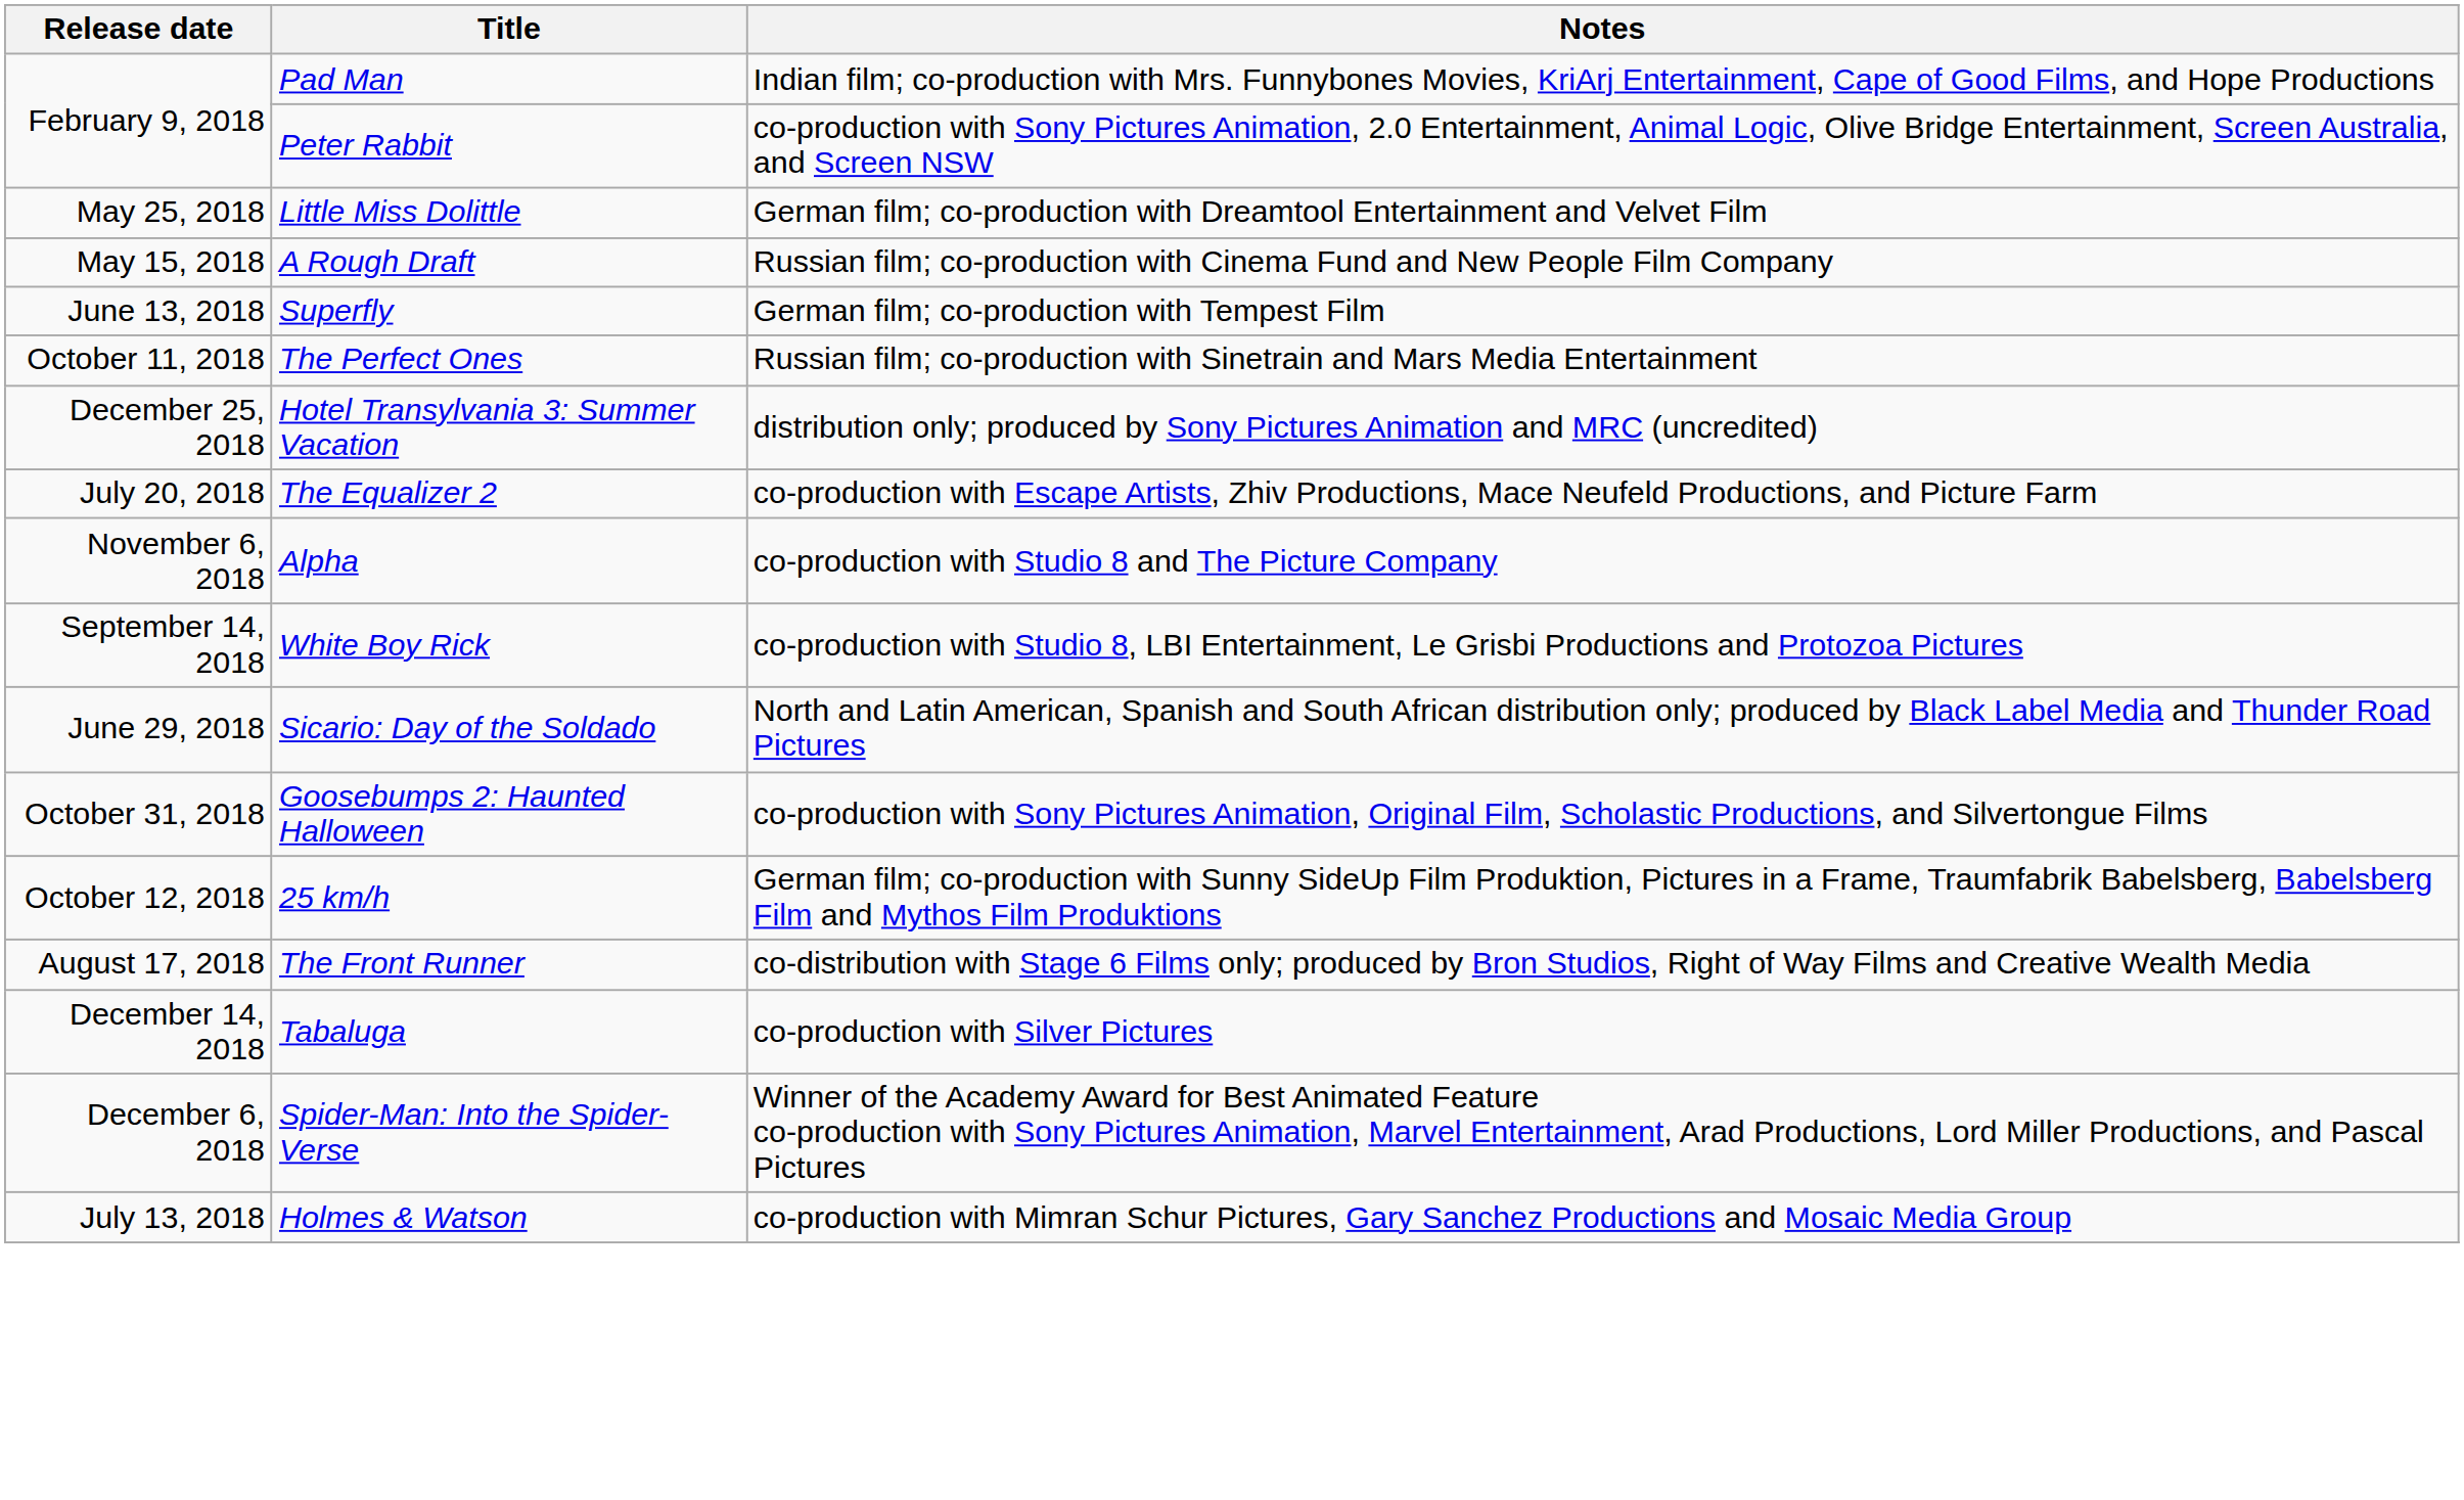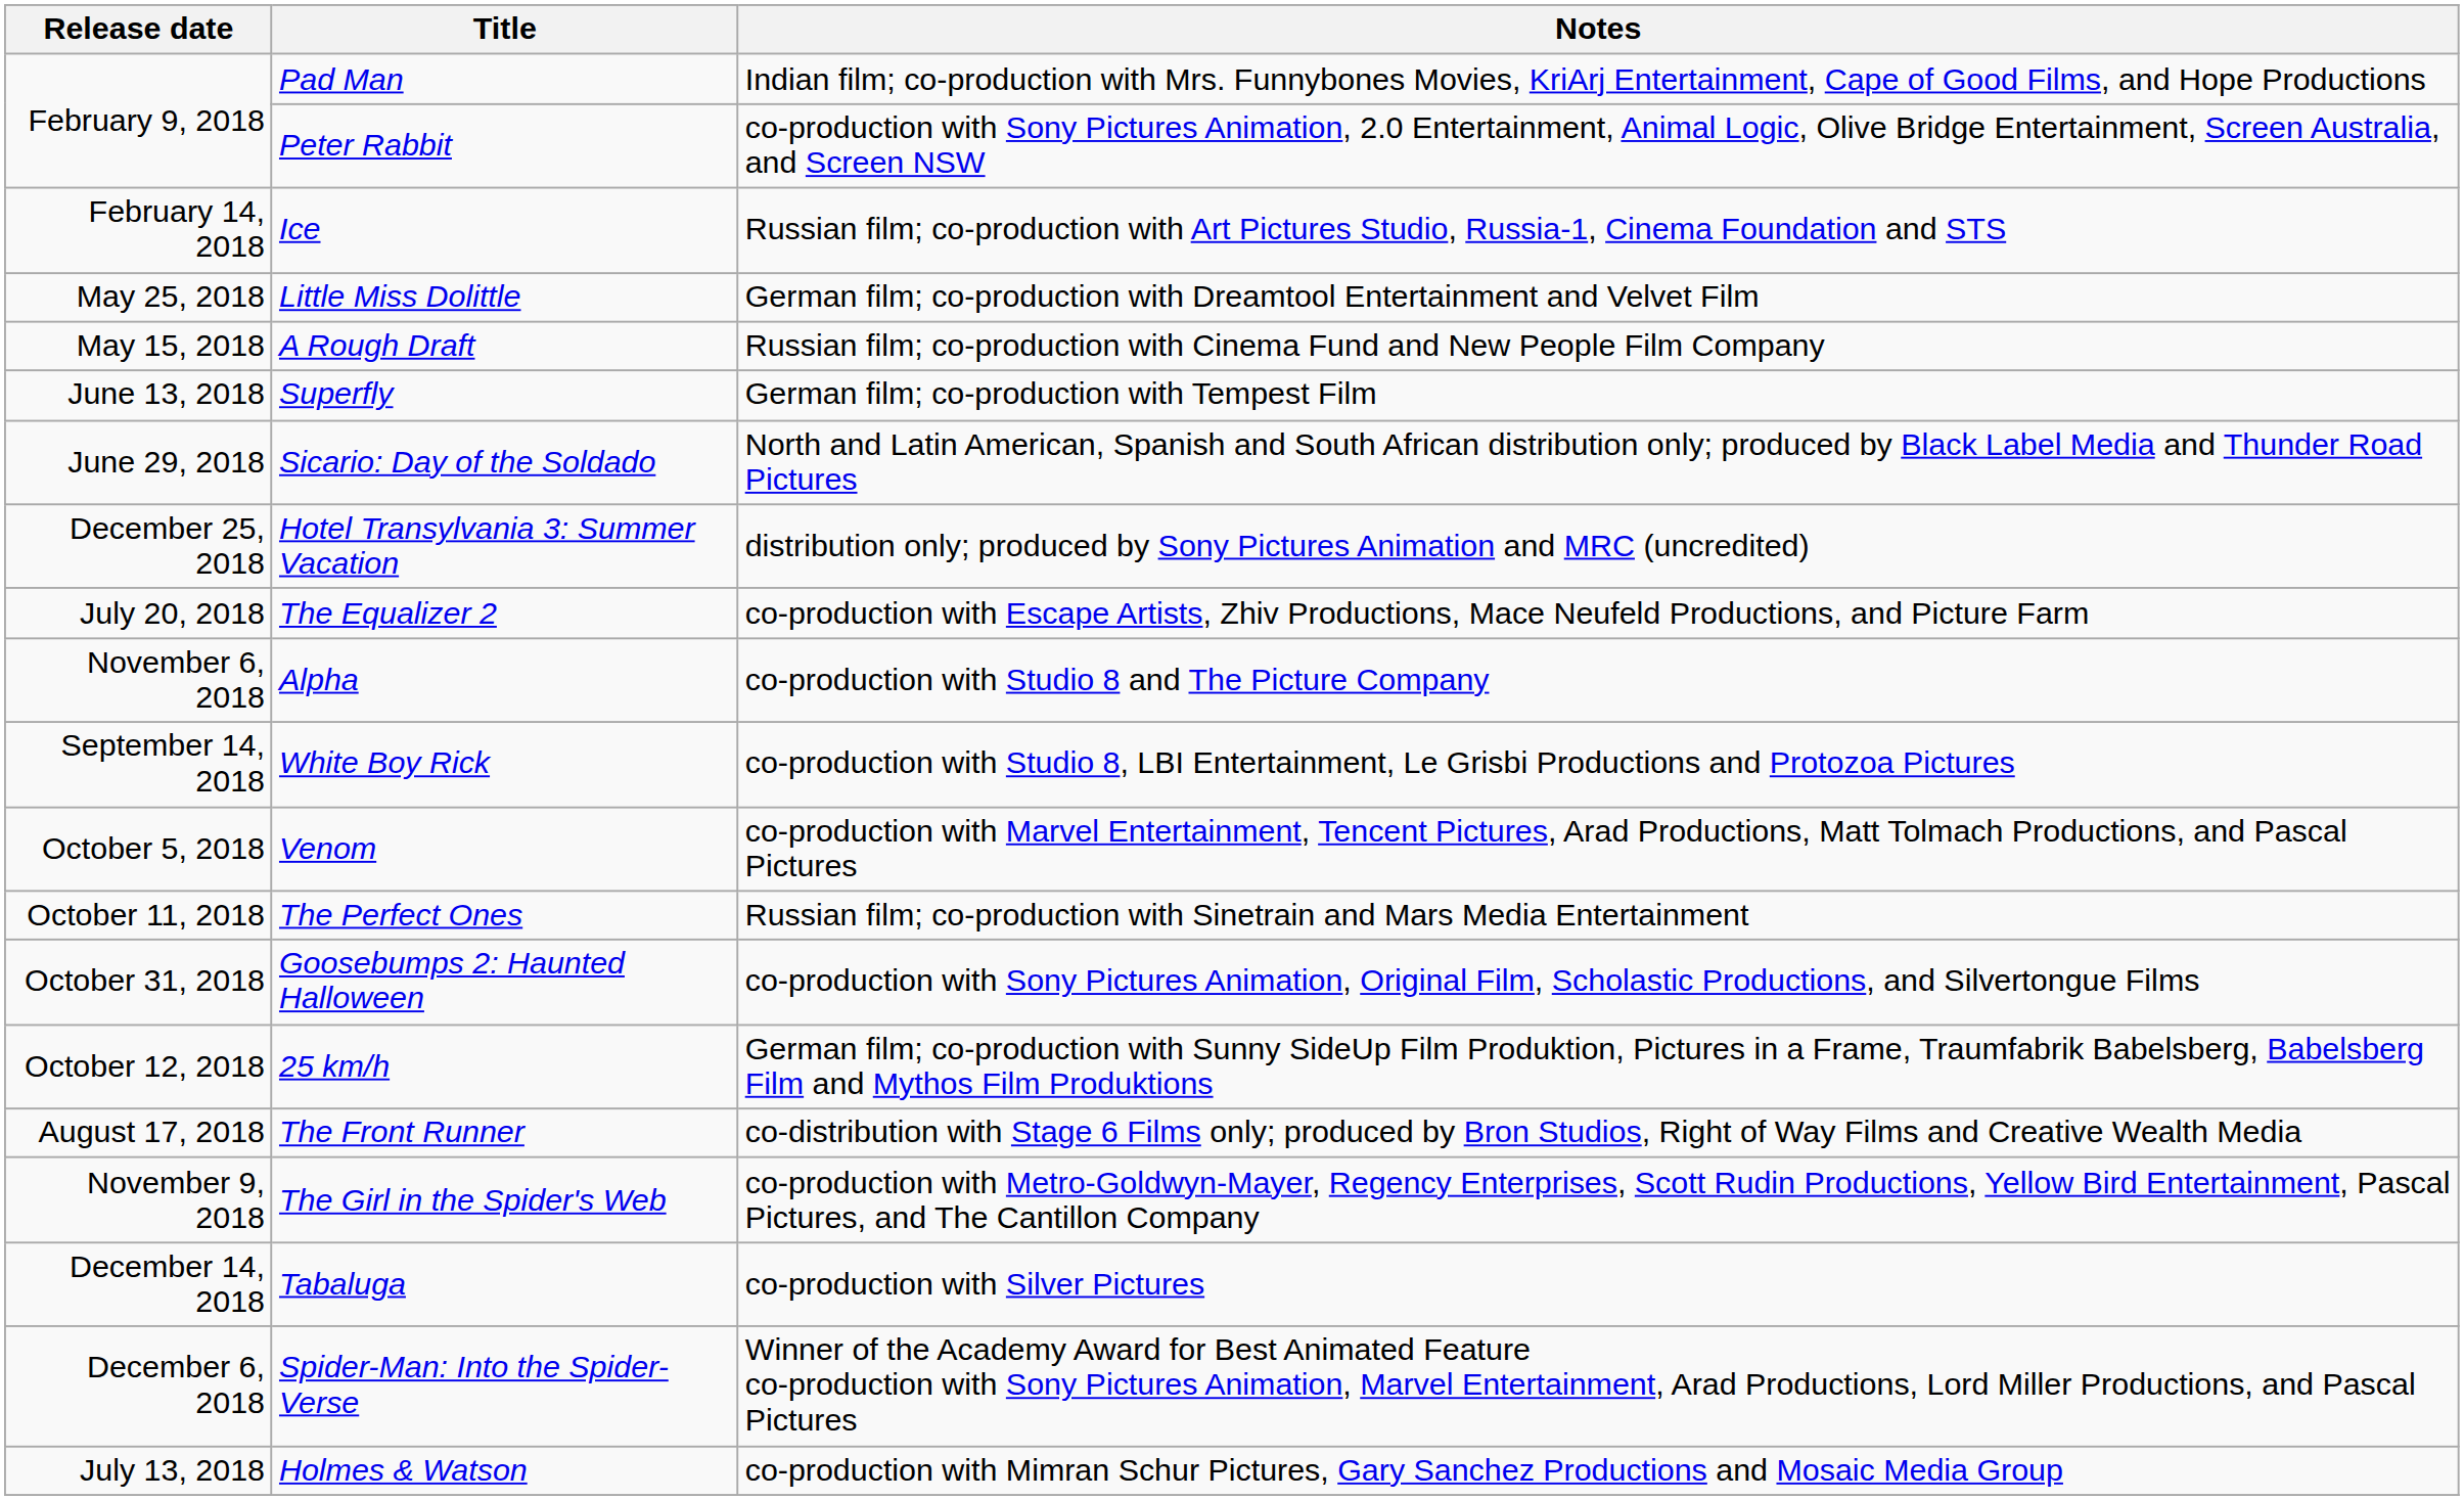 <table class="wikitable sortable" style="width:100%;">
 <tr>
 <th scope="col" style="width:130px;">Release date</th>
 <th>Title</th>
 <th>Notes</th>
 </tr>
 <tr>
 <td style="text-align:right;" rowspan="2">February 9, 2018</td>
 <td><em><a href='#'>Pad Man</a></em></td>
 <td>Indian film; co-production with Mrs. Funnybones Movies, <a href='#'>KriArj Entertainment</a>, <a href='#'>Cape of Good Films</a>, and Hope Productions</td>
 </tr>
 <tr>
 <td><em><a href='#'>Peter Rabbit</a></em></td>
 <td>co-production with <a href='#'>Sony Pictures Animation</a>, 2.0 Entertainment, <a href='#'>Animal Logic</a>, Olive Bridge Entertainment, <a href='#'>Screen Australia</a>, and <a href='#'>Screen NSW</a></td>
+</tr>
+<tr>
+<td style="text-align:right;">February 14, 2018</td>
+<td><em><a href='#'>Ice</a></em></td>
+<td>Russian film; co-production with <a href='#'>Art Pictures Studio</a>, <a href='#'>Russia-1</a>, <a href='#'>Cinema Foundation</a> and <a href='#'>STS</a></td>
 </tr>
 <tr>
 <td style="text-align:right;">May 25, 2018</td>
 <td><em><a href='#'>Little Miss Dolittle</a></em></td>
 <td>German film; co-production with Dreamtool Entertainment and Velvet Film</td>
 </tr>
 <tr>
 <td style="text-align:right;">May 15, 2018</td>
 <td><em><a href='#'>A Rough Draft</a></em></td>
 <td>Russian film; co-production with Cinema Fund and New People Film Company</td>
 </tr>
 <tr>
 <td style="text-align:right;">June 13, 2018</td>
 <td><em><a href='#'>Superfly</a></em></td>
 <td>German film; co-production with Tempest Film</td>
 </tr>
 <tr>
-<td style="text-align:right;">October 11, 2018</td>
-<td><em><a href='#'>The Perfect Ones</a></em></td>
-<td>Russian film; co-production with Sinetrain and Mars Media Entertainment</td>
+<td style="text-align:right;">June 29, 2018</td>
+<td><em><a href='#'>Sicario: Day of the Soldado</a></em></td>
+<td>North and Latin American, Spanish and South African distribution only; produced by <a href='#'>Black Label Media</a> and <a href='#'>Thunder Road Pictures</a></td>
 </tr>
 <tr>
 <td style="text-align:right;">December 25, 2018</td>
 <td><em><a href='#'>Hotel Transylvania 3: Summer Vacation</a></em></td>
 <td>distribution only; produced by <a href='#'>Sony Pictures Animation</a> and <a href='#'>MRC</a> (uncredited)</td>
 </tr>
 <tr>
 <td style="text-align:right;">July 20, 2018</td>
 <td><em><a href='#'>The Equalizer 2</a></em></td>
 <td>co-production with <a href='#'>Escape Artists</a>, Zhiv Productions, Mace Neufeld Productions, and Picture Farm</td>
 </tr>
 <tr>
 <td style="text-align:right;">November 6, 2018</td>
 <td><em><a href='#'>Alpha</a></em></td>
 <td>co-production with <a href='#'>Studio 8</a> and <a href='#'>The Picture Company</a></td>
 </tr>
 <tr>
 <td style="text-align:right;">September 14, 2018</td>
 <td><em><a href='#'>White Boy Rick</a></em></td>
 <td>co-production with <a href='#'>Studio 8</a>, LBI Entertainment, Le Grisbi Productions and <a href='#'>Protozoa Pictures</a></td>
 </tr>
 <tr>
-<td style="text-align:right;">June 29, 2018</td>
-<td><em><a href='#'>Sicario: Day of the Soldado</a></em></td>
-<td>North and Latin American, Spanish and South African distribution only; produced by <a href='#'>Black Label Media</a> and <a href='#'>Thunder Road Pictures</a></td>
+<td style="text-align:right;">October 5, 2018</td>
+<td><em><a href='#'>Venom</a></em></td>
+<td>co-production with <a href='#'>Marvel Entertainment</a>, <a href='#'>Tencent Pictures</a>, Arad Productions, Matt Tolmach Productions, and Pascal Pictures</td>
+</tr>
+<tr>
+<td style="text-align:right;">October 11, 2018</td>
+<td><em><a href='#'>The Perfect Ones</a></em></td>
+<td>Russian film; co-production with Sinetrain and Mars Media Entertainment</td>
 </tr>
 <tr>
 <td style="text-align:right;">October 31, 2018</td>
 <td><em><a href='#'>Goosebumps 2: Haunted Halloween</a></em></td>
 <td>co-production with <a href='#'>Sony Pictures Animation</a>, <a href='#'>Original Film</a>, <a href='#'>Scholastic Productions</a>, and Silvertongue Films</td>
 </tr>
 <tr>
 <td style="text-align:right;">October 12, 2018</td>
 <td><em><a href='#'>25 km/h</a></em></td>
 <td>German film; co-production with Sunny SideUp Film Produktion, Pictures in a Frame, Traumfabrik Babelsberg, <a href='#'>Babelsberg Film</a> and <a href='#'>Mythos Film Produktions</a></td>
 </tr>
 <tr>
 <td style="text-align:right;">August 17, 2018</td>
 <td><em><a href='#'>The Front Runner</a></em></td>
 <td>co-distribution with <a href='#'>Stage 6 Films</a> only; produced by <a href='#'>Bron Studios</a>, Right of Way Films and Creative Wealth Media</td>
+</tr>
+<tr>
+<td style="text-align:right;">November 9, 2018</td>
+<td><em><a href='#'>The Girl in the Spider's Web</a></em></td>
+<td>co-production with <a href='#'>Metro-Goldwyn-Mayer</a>, <a href='#'>Regency Enterprises</a>, <a href='#'>Scott Rudin Productions</a>, <a href='#'>Yellow Bird Entertainment</a>, Pascal Pictures, and The Cantillon Company</td>
 </tr>
 <tr>
 <td style="text-align:right;">December 14, 2018</td>
 <td><em><a href='#'>Tabaluga</a></em></td>
 <td>co-production with <a href='#'>Silver Pictures</a></td>
 </tr>
 <tr>
 <td style="text-align:right;">December 6, 2018</td>
 <td><em><a href='#'>Spider-Man: Into the Spider-Verse</a></em></td>
 <td>Winner of the Academy Award for Best Animated Feature<br>co-production with <a href='#'>Sony Pictures Animation</a>, <a href='#'>Marvel Entertainment</a>, Arad Productions, Lord Miller Productions, and Pascal Pictures</td>
 </tr>
 <tr>
 <td style="text-align:right;">July 13, 2018</td>
 <td><em><a href='#'>Holmes & Watson</a></em></td>
 <td>co-production with Mimran Schur Pictures, <a href='#'>Gary Sanchez Productions</a> and <a href='#'>Mosaic Media Group</a></td>
 </tr>
 <tr>
 </tr>
 </table>
